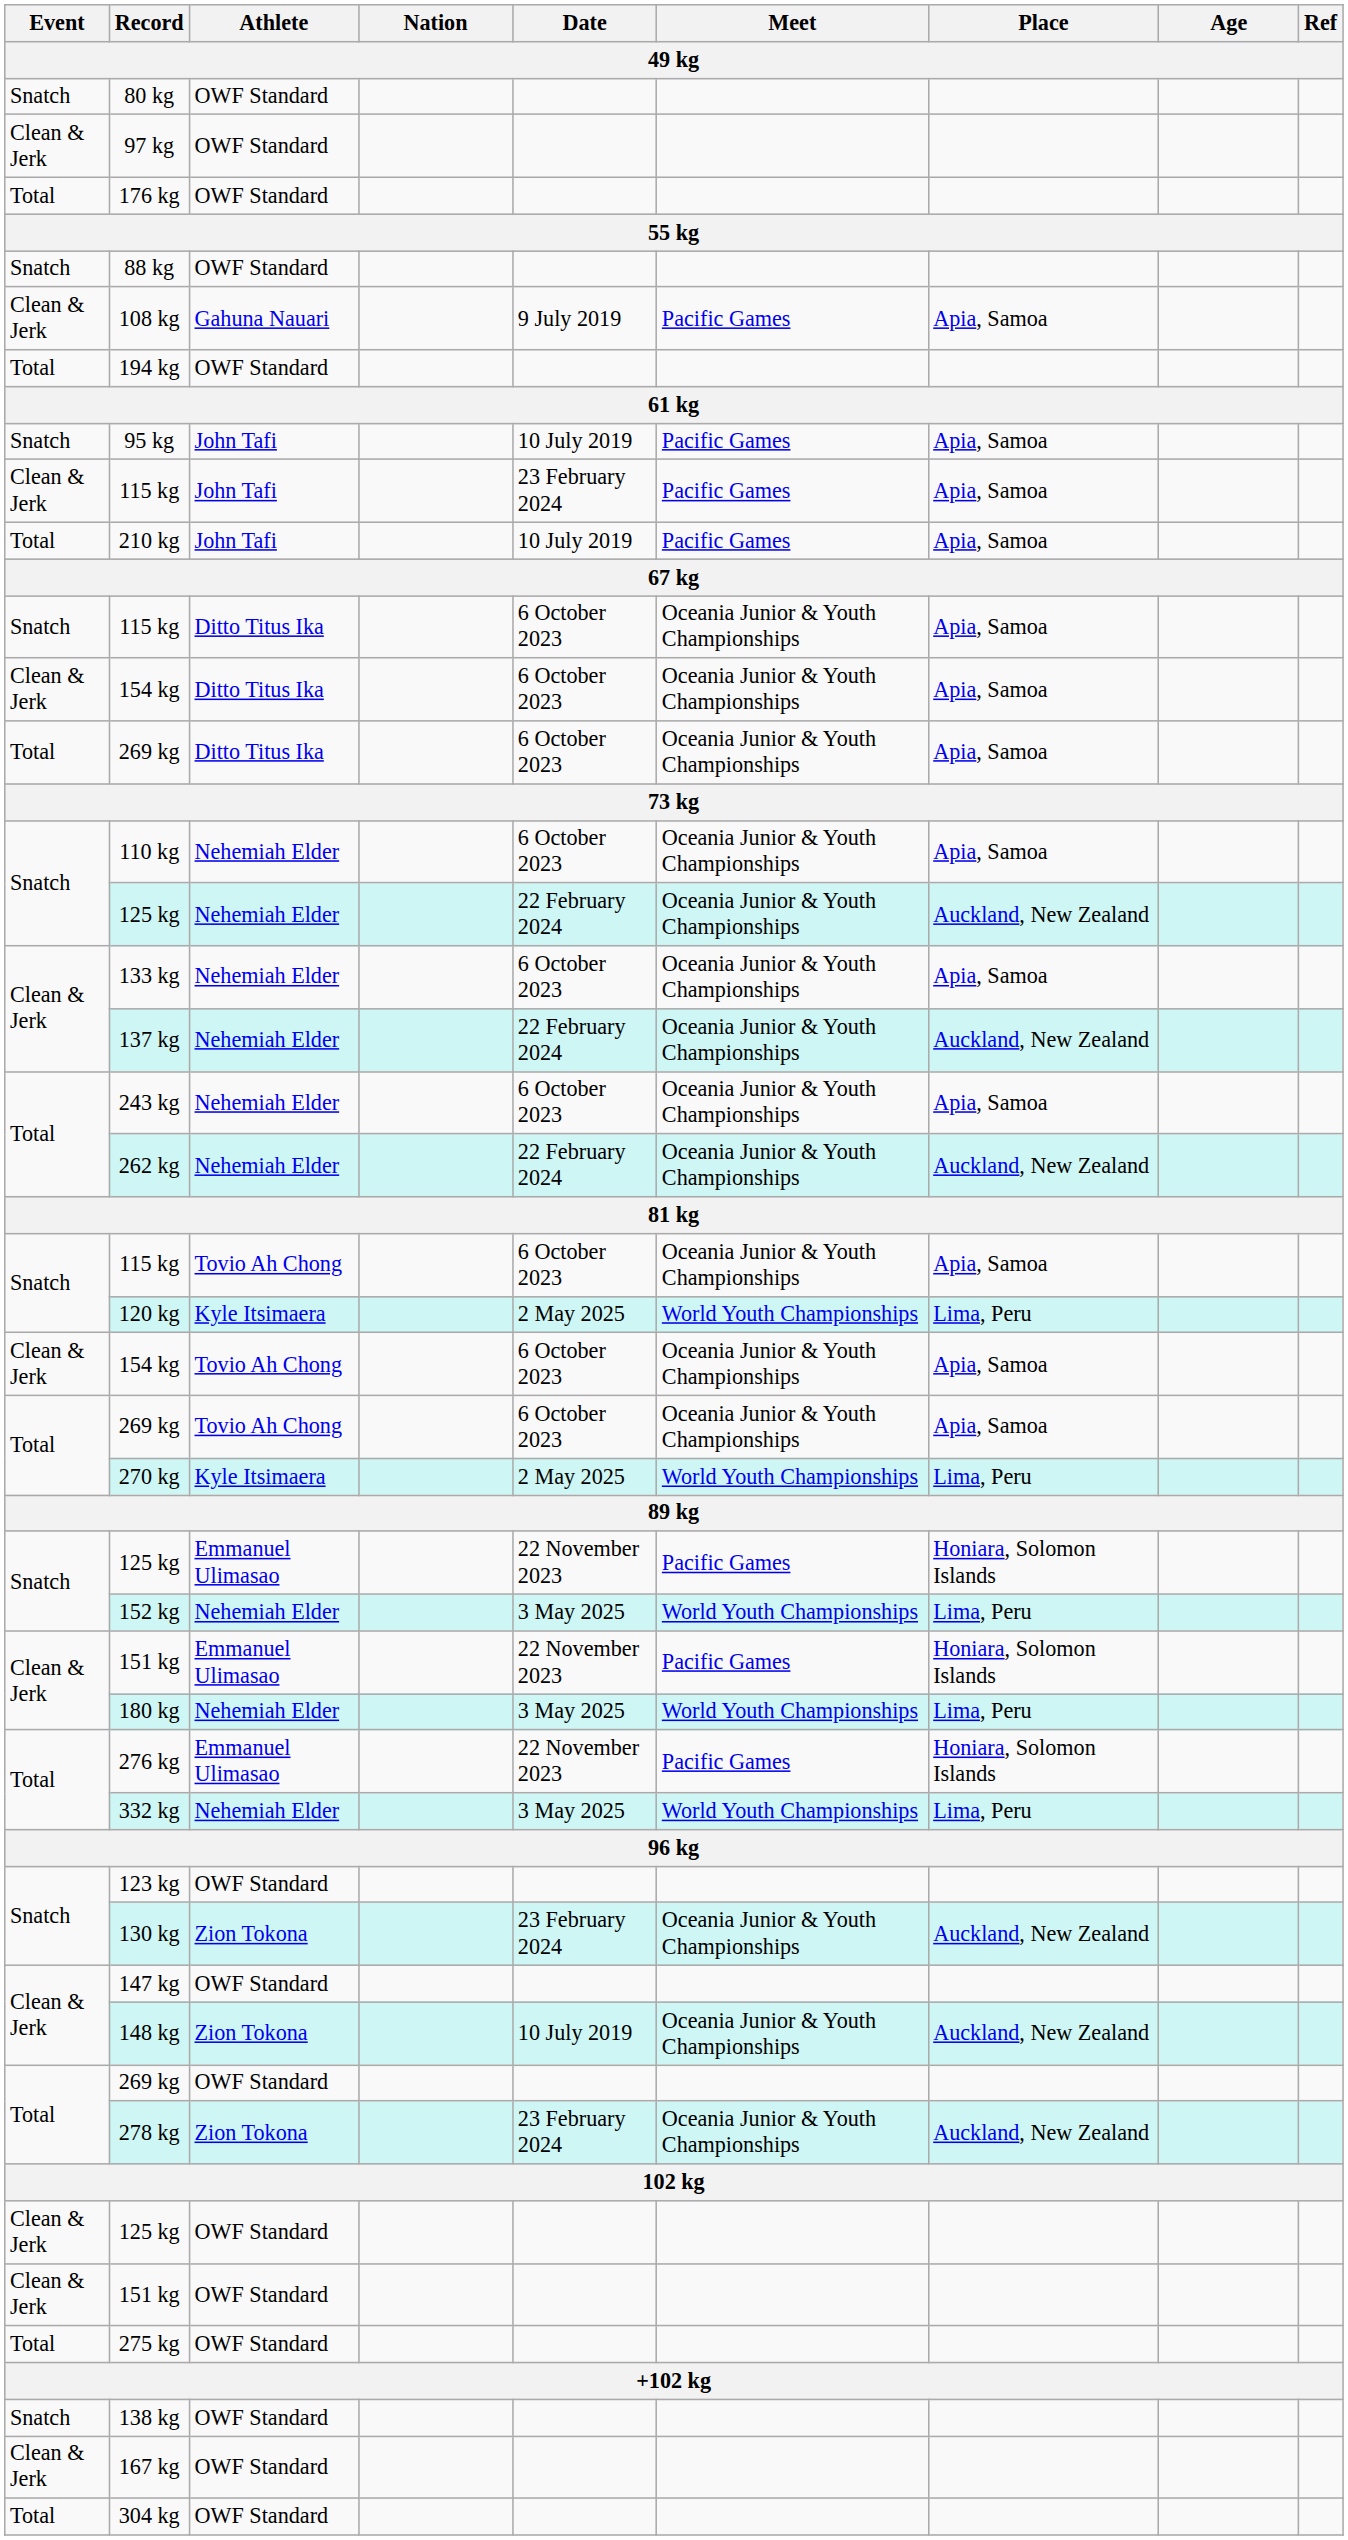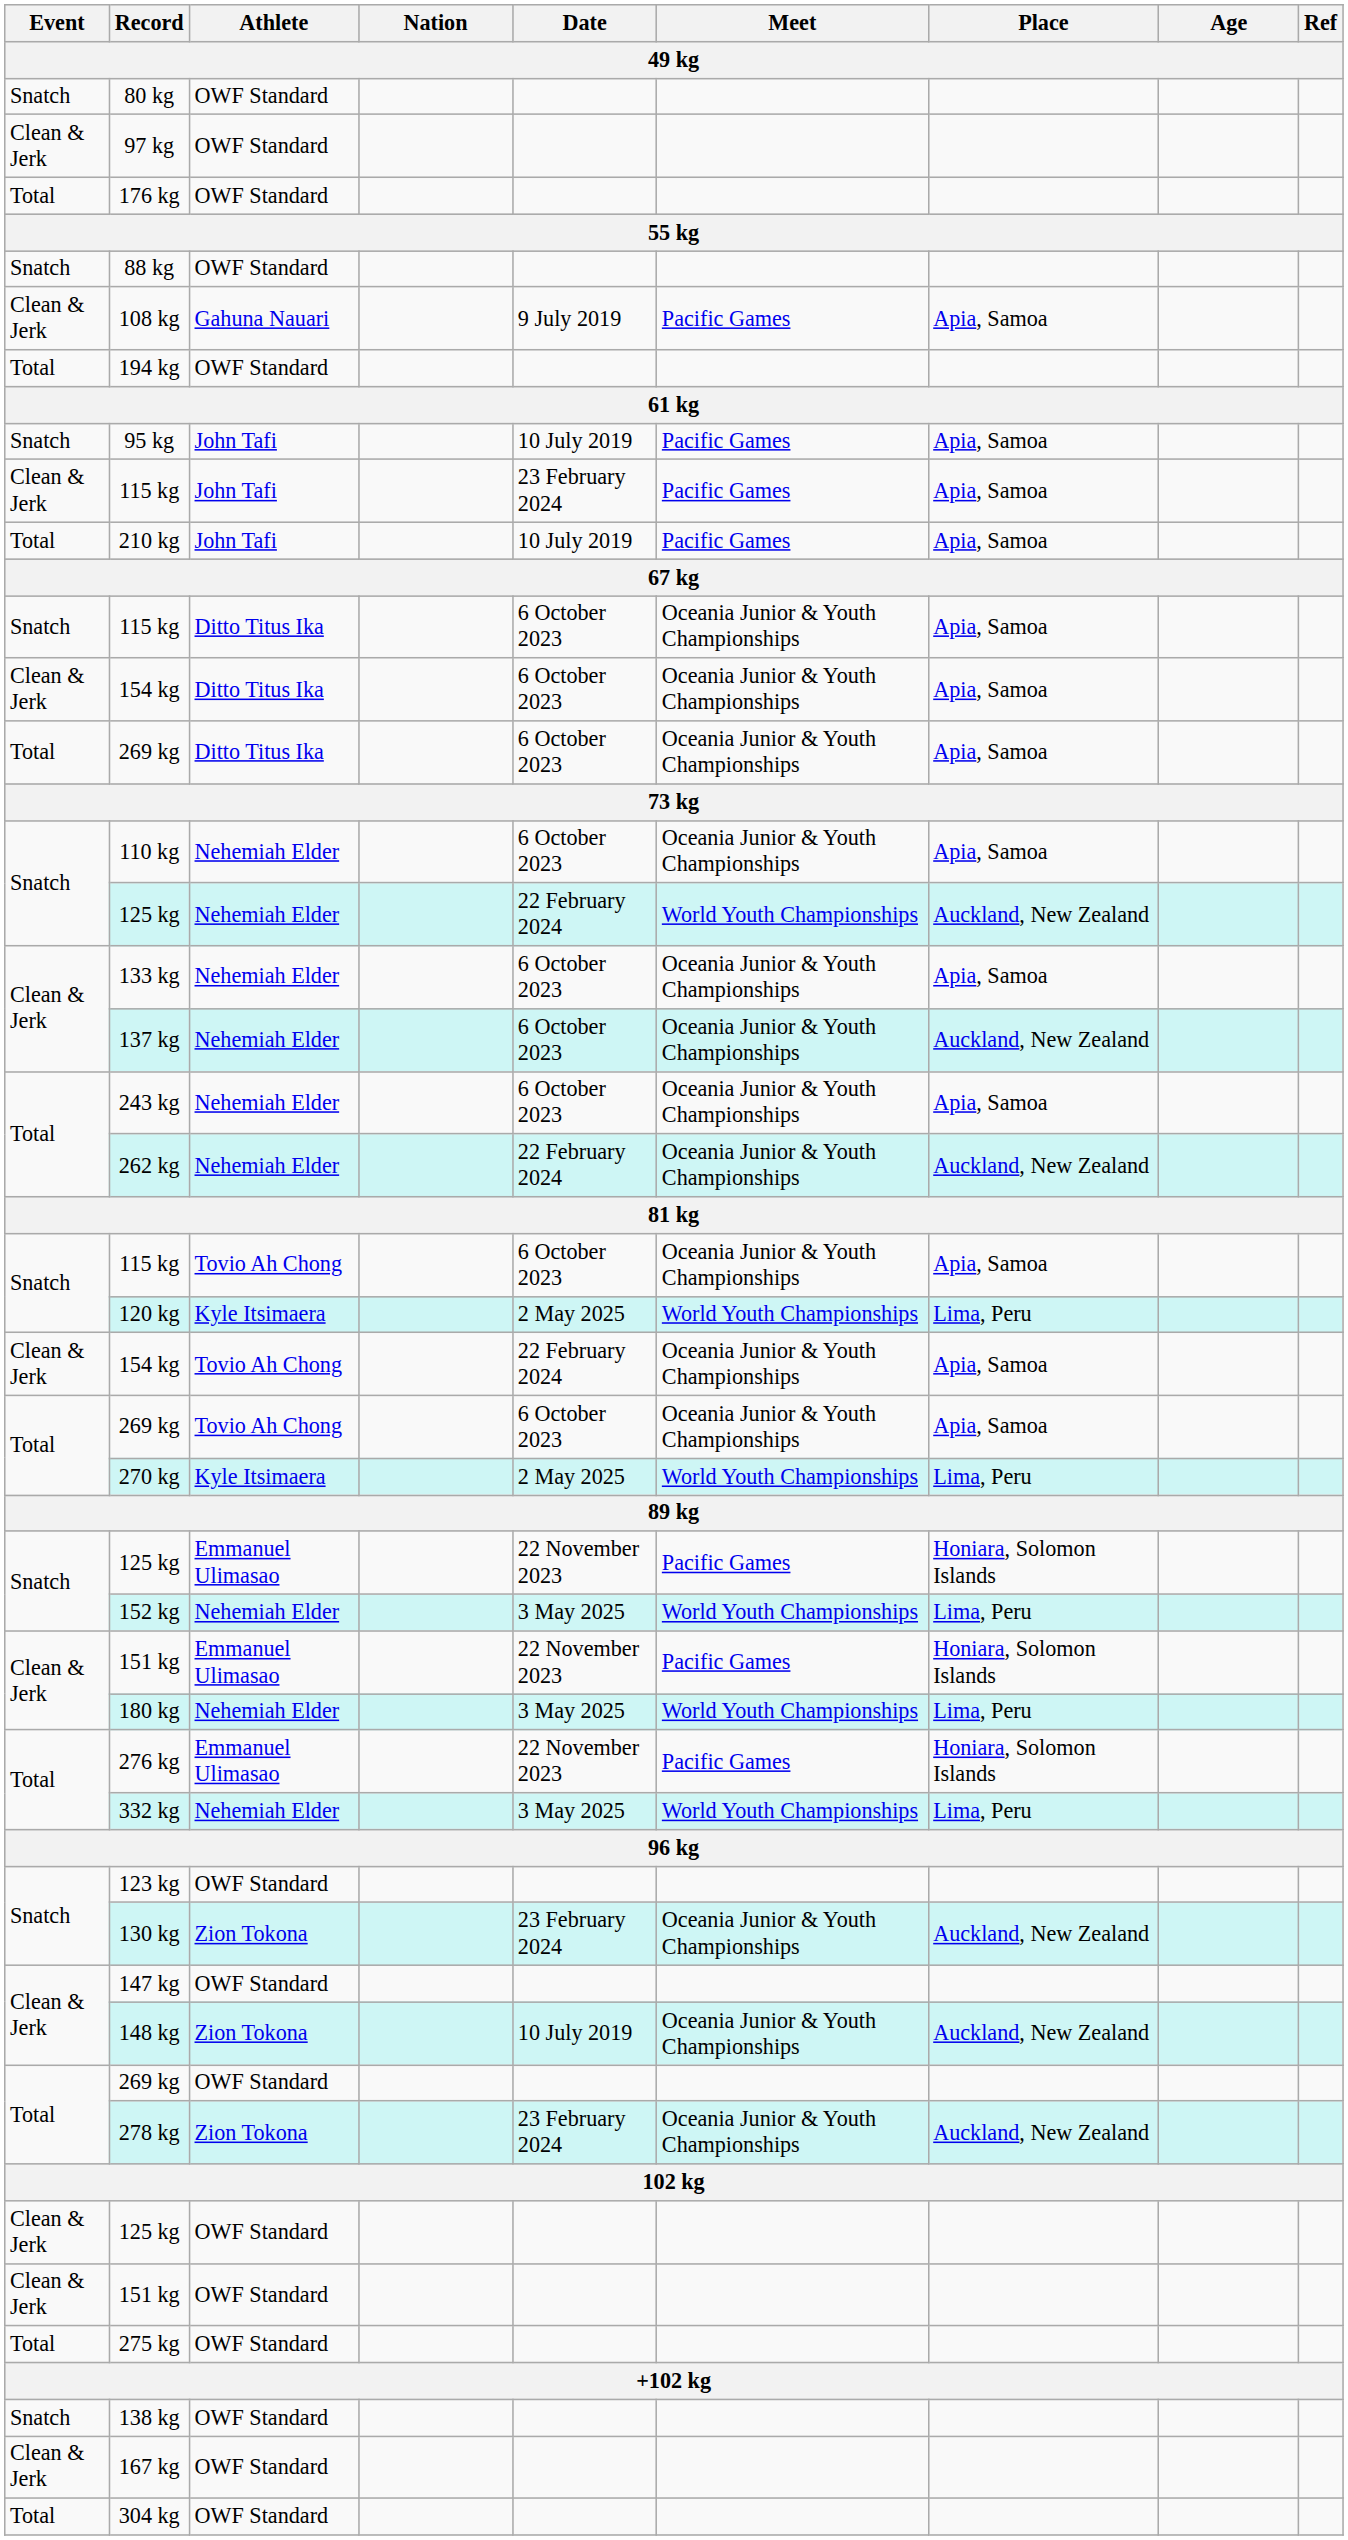 <table class="wikitable" style="font-size:90%;">
 <tr>
 <th width=8%>Event</th>
 <th width=6%>Record</th>
 <th width=13%>Athlete</th>
 <th width=12%>Nation</th>
 <th width=11%>Date</th>
 <th width=21%>Meet</th>
 <th width=18%>Place</th>
 <th width=11%>Age</th>
 <th>Ref</th>
 </tr>
 <tr bgcolor="#DDDDDD">
 <th colspan="9">49 kg</th>
 </tr>
 <tr>
 <td>Snatch</td>
 <td align=center>80 kg</td>
 <td>OWF Standard</td>
 <td></td>
 <td></td>
 <td></td>
 <td></td>
 <td></td>
 <td></td>
 </tr>
 <tr>
 <td>Clean & Jerk</td>
 <td align=center>97 kg</td>
 <td>OWF Standard</td>
 <td></td>
 <td></td>
 <td></td>
 <td></td>
 <td></td>
 <td></td>
 </tr>
 <tr>
 <td>Total</td>
 <td align=center>176 kg</td>
 <td>OWF Standard</td>
 <td></td>
 <td></td>
 <td></td>
 <td></td>
 <td></td>
 <td></td>
 </tr>
 <tr bgcolor="#DDDDDD">
 <th colspan="9">55 kg</th>
 </tr>
 <tr>
 <td>Snatch</td>
 <td align=center>88 kg</td>
 <td>OWF Standard</td>
 <td></td>
 <td></td>
 <td></td>
 <td></td>
 <td></td>
 <td></td>
 </tr>
 <tr>
 <td>Clean & Jerk</td>
 <td align=center>108 kg</td>
 <td><a href='#'>Gahuna Nauari</a></td>
 <td></td>
 <td>9 July 2019</td>
 <td><a href='#'>Pacific Games</a></td>
 <td><a href='#'>Apia</a>, Samoa</td>
 <td></td>
 <td></td>
 </tr>
 <tr>
 <td>Total</td>
 <td align=center>194 kg</td>
 <td>OWF Standard</td>
 <td></td>
 <td></td>
 <td></td>
 <td></td>
 <td></td>
 <td></td>
 </tr>
 <tr bgcolor="#DDDDDD">
 <th colspan="9">61 kg</th>
 </tr>
 <tr>
 <td>Snatch</td>
 <td align=center>95 kg</td>
 <td><a href='#'>John Tafi</a></td>
 <td></td>
 <td>10 July 2019</td>
 <td><a href='#'>Pacific Games</a></td>
 <td><a href='#'>Apia</a>, Samoa</td>
 <td></td>
 <td></td>
 </tr>
 <tr>
 <td>Clean & Jerk</td>
 <td align=center>115 kg</td>
 <td><a href='#'>John Tafi</a></td>
 <td></td>
 <td>23 February 2024</td>
 <td><a href='#'>Pacific Games</a></td>
 <td><a href='#'>Apia</a>, Samoa</td>
 <td></td>
 <td></td>
 </tr>
 <tr>
 <td>Total</td>
 <td align=center>210 kg</td>
 <td><a href='#'>John Tafi</a></td>
 <td></td>
 <td>10 July 2019</td>
 <td><a href='#'>Pacific Games</a></td>
 <td><a href='#'>Apia</a>, Samoa</td>
 <td></td>
 <td></td>
 </tr>
 <tr bgcolor="#DDDDDD">
 <th colspan="9">67 kg</th>
 </tr>
 <tr>
 <td>Snatch</td>
 <td align=center>115 kg</td>
 <td><a href='#'>Ditto Titus Ika</a></td>
 <td></td>
 <td>6 October 2023</td>
 <td>Oceania Junior & Youth Championships</td>
 <td><a href='#'>Apia</a>, Samoa</td>
 <td></td>
 <td></td>
 </tr>
 <tr>
 <td>Clean & Jerk</td>
 <td align=center>154 kg</td>
 <td><a href='#'>Ditto Titus Ika</a></td>
 <td></td>
 <td>6 October 2023</td>
 <td>Oceania Junior & Youth Championships</td>
 <td><a href='#'>Apia</a>, Samoa</td>
 <td></td>
 <td></td>
 </tr>
 <tr>
 <td>Total</td>
 <td align=center>269 kg</td>
 <td><a href='#'>Ditto Titus Ika</a></td>
 <td></td>
 <td>6 October 2023</td>
 <td>Oceania Junior & Youth Championships</td>
 <td><a href='#'>Apia</a>, Samoa</td>
 <td></td>
 <td></td>
 </tr>
 <tr bgcolor="#DDDDDD">
 <th colspan="9">73 kg</th>
 </tr>
 <tr>
 <td rowspan=2>Snatch</td>
 <td align=center>110 kg</td>
 <td><a href='#'>Nehemiah Elder</a></td>
 <td></td>
 <td>6 October 2023</td>
 <td>Oceania Junior & Youth Championships</td>
 <td><a href='#'>Apia</a>, Samoa</td>
 <td></td>
 <td></td>
 </tr>
 <tr bgcolor=#CEF6F5>
 <td align=center>125 kg</td>
 <td><a href='#'>Nehemiah Elder</a></td>
 <td></td>
 <td>22 February 2024</td>
-<td>Oceania Junior & Youth Championships</td>
+<td><a href='#'>World Youth Championships</a></td>
 <td><a href='#'>Auckland</a>, New Zealand</td>
 <td></td>
 <td></td>
 </tr>
 <tr>
 <td rowspan=2>Clean & Jerk</td>
 <td align=center>133 kg</td>
 <td><a href='#'>Nehemiah Elder</a></td>
 <td></td>
 <td>6 October 2023</td>
 <td>Oceania Junior & Youth Championships</td>
 <td><a href='#'>Apia</a>, Samoa</td>
 <td></td>
 <td></td>
 </tr>
 <tr bgcolor=#CEF6F5>
 <td align=center>137 kg</td>
 <td><a href='#'>Nehemiah Elder</a></td>
 <td></td>
-<td>22 February 2024</td>
+<td>6 October 2023</td>
 <td>Oceania Junior & Youth Championships</td>
 <td><a href='#'>Auckland</a>, New Zealand</td>
 <td></td>
 <td></td>
 </tr>
 <tr>
 <td rowspan=2>Total</td>
 <td align=center>243 kg</td>
 <td><a href='#'>Nehemiah Elder</a></td>
 <td></td>
 <td>6 October 2023</td>
 <td>Oceania Junior & Youth Championships</td>
 <td><a href='#'>Apia</a>, Samoa</td>
 <td></td>
 <td></td>
 </tr>
 <tr bgcolor=#CEF6F5>
 <td align=center>262 kg</td>
 <td><a href='#'>Nehemiah Elder</a></td>
 <td></td>
 <td>22 February 2024</td>
 <td>Oceania Junior & Youth Championships</td>
 <td><a href='#'>Auckland</a>, New Zealand</td>
 <td></td>
 <td></td>
 </tr>
 <tr bgcolor="#DDDDDD">
 <th colspan="9">81 kg</th>
 </tr>
 <tr>
 <td rowspan=2>Snatch</td>
 <td align=center>115 kg</td>
 <td><a href='#'>Tovio Ah Chong</a></td>
 <td></td>
 <td>6 October 2023</td>
 <td>Oceania Junior & Youth Championships</td>
 <td><a href='#'>Apia</a>, Samoa</td>
 <td></td>
 <td></td>
 </tr>
 <tr bgcolor=#CEF6F5>
 <td align=center>120 kg</td>
 <td><a href='#'>Kyle Itsimaera</a></td>
 <td></td>
 <td>2 May 2025</td>
 <td><a href='#'>World Youth Championships</a></td>
 <td><a href='#'>Lima</a>, Peru</td>
 <td></td>
 <td></td>
 </tr>
 <tr>
 <td>Clean & Jerk</td>
 <td align=center>154 kg</td>
 <td><a href='#'>Tovio Ah Chong</a></td>
 <td></td>
-<td>6 October 2023</td>
+<td>22 February 2024</td>
 <td>Oceania Junior & Youth Championships</td>
 <td><a href='#'>Apia</a>, Samoa</td>
 <td></td>
 <td></td>
 </tr>
 <tr>
 <td rowspan=2>Total</td>
 <td align=center>269 kg</td>
 <td><a href='#'>Tovio Ah Chong</a></td>
 <td></td>
 <td>6 October 2023</td>
 <td>Oceania Junior & Youth Championships</td>
 <td><a href='#'>Apia</a>, Samoa</td>
 <td></td>
 <td></td>
 </tr>
 <tr bgcolor=#CEF6F5>
 <td align=center>270 kg</td>
 <td><a href='#'>Kyle Itsimaera</a></td>
 <td></td>
 <td>2 May 2025</td>
 <td><a href='#'>World Youth Championships</a></td>
 <td><a href='#'>Lima</a>, Peru</td>
 <td></td>
 <td></td>
 </tr>
 <tr bgcolor="#DDDDDD">
 <th colspan="9">89 kg</th>
 </tr>
 <tr>
 <td rowspan=2>Snatch</td>
 <td align=center>125 kg</td>
 <td><a href='#'>Emmanuel Ulimasao</a></td>
 <td></td>
 <td>22 November 2023</td>
 <td><a href='#'>Pacific Games</a></td>
 <td><a href='#'>Honiara</a>, Solomon Islands</td>
 <td></td>
 <td></td>
 </tr>
 <tr bgcolor=#CEF6F5>
 <td align=center>152 kg</td>
 <td><a href='#'>Nehemiah Elder</a></td>
 <td></td>
 <td>3 May 2025</td>
 <td><a href='#'>World Youth Championships</a></td>
 <td><a href='#'>Lima</a>, Peru</td>
 <td></td>
 <td></td>
 </tr>
 <tr>
 <td rowspan=2>Clean & Jerk</td>
 <td align=center>151 kg</td>
 <td><a href='#'>Emmanuel Ulimasao</a></td>
 <td></td>
 <td>22 November 2023</td>
 <td><a href='#'>Pacific Games</a></td>
 <td><a href='#'>Honiara</a>, Solomon Islands</td>
 <td></td>
 <td></td>
 </tr>
 <tr bgcolor=#CEF6F5>
 <td align=center>180 kg</td>
 <td><a href='#'>Nehemiah Elder</a></td>
 <td></td>
 <td>3 May 2025</td>
 <td><a href='#'>World Youth Championships</a></td>
 <td><a href='#'>Lima</a>, Peru</td>
 <td></td>
 <td></td>
 </tr>
 <tr>
 <td rowspan=2>Total</td>
 <td align=center>276 kg</td>
 <td><a href='#'>Emmanuel Ulimasao</a></td>
 <td></td>
 <td>22 November 2023</td>
 <td><a href='#'>Pacific Games</a></td>
 <td><a href='#'>Honiara</a>, Solomon Islands</td>
 <td></td>
 <td></td>
 </tr>
 <tr bgcolor=#CEF6F5>
 <td align=center>332 kg</td>
 <td><a href='#'>Nehemiah Elder</a></td>
 <td></td>
 <td>3 May 2025</td>
 <td><a href='#'>World Youth Championships</a></td>
 <td><a href='#'>Lima</a>, Peru</td>
 <td></td>
 <td></td>
 </tr>
 <tr bgcolor="#DDDDDD">
 <th colspan="9">96 kg</th>
 </tr>
 <tr>
 <td rowspan=2>Snatch</td>
 <td align=center>123 kg</td>
 <td>OWF Standard</td>
 <td></td>
 <td></td>
 <td></td>
 <td></td>
 <td></td>
 <td></td>
 </tr>
 <tr bgcolor=#CEF6F5>
 <td align=center>130 kg</td>
 <td><a href='#'>Zion Tokona</a></td>
 <td></td>
 <td>23 February 2024</td>
 <td>Oceania Junior & Youth Championships</td>
 <td><a href='#'>Auckland</a>, New Zealand</td>
 <td></td>
 <td></td>
 </tr>
 <tr>
 <td rowspan=2>Clean & Jerk</td>
 <td align=center>147 kg</td>
 <td>OWF Standard</td>
 <td></td>
 <td></td>
 <td></td>
 <td></td>
 <td></td>
 <td></td>
 </tr>
 <tr bgcolor=#CEF6F5>
 <td align=center>148 kg</td>
 <td><a href='#'>Zion Tokona</a></td>
 <td></td>
 <td>10 July 2019</td>
 <td>Oceania Junior & Youth Championships</td>
 <td><a href='#'>Auckland</a>, New Zealand</td>
 <td></td>
 <td></td>
 </tr>
 <tr>
 <td rowspan=2>Total</td>
 <td align=center>269 kg</td>
 <td>OWF Standard</td>
 <td></td>
 <td></td>
 <td></td>
 <td></td>
 <td></td>
 <td></td>
 </tr>
 <tr bgcolor=#CEF6F5>
 <td align=center>278 kg</td>
 <td><a href='#'>Zion Tokona</a></td>
 <td></td>
 <td>23 February 2024</td>
 <td>Oceania Junior & Youth Championships</td>
 <td><a href='#'>Auckland</a>, New Zealand</td>
 <td></td>
 <td></td>
 </tr>
 <tr bgcolor="#DDDDDD">
 <th colspan="9">102 kg</th>
 </tr>
 <tr>
 <td>Clean & Jerk</td>
 <td align=center>125 kg</td>
 <td>OWF Standard</td>
 <td></td>
 <td></td>
 <td></td>
 <td></td>
 <td></td>
 <td></td>
 </tr>
 <tr>
 <td>Clean & Jerk</td>
 <td align=center>151 kg</td>
 <td>OWF Standard</td>
 <td></td>
 <td></td>
 <td></td>
 <td></td>
 <td></td>
 <td></td>
 </tr>
 <tr>
 <td>Total</td>
 <td align=center>275 kg</td>
 <td>OWF Standard</td>
 <td></td>
 <td></td>
 <td></td>
 <td></td>
 <td></td>
 <td></td>
 </tr>
 <tr bgcolor="#DDDDDD">
 <th colspan="9">+102 kg</th>
 </tr>
 <tr>
 <td>Snatch</td>
 <td align=center>138 kg</td>
 <td>OWF Standard</td>
 <td></td>
 <td></td>
 <td></td>
 <td></td>
 <td></td>
 <td></td>
 </tr>
 <tr>
 <td>Clean & Jerk</td>
 <td align=center>167 kg</td>
 <td>OWF Standard</td>
 <td></td>
 <td></td>
 <td></td>
 <td></td>
 <td></td>
 <td></td>
 </tr>
 <tr>
 <td>Total</td>
 <td align=center>304 kg</td>
 <td>OWF Standard</td>
 <td></td>
 <td></td>
 <td></td>
 <td></td>
 <td></td>
 <td></td>
 </tr>
 </table>
